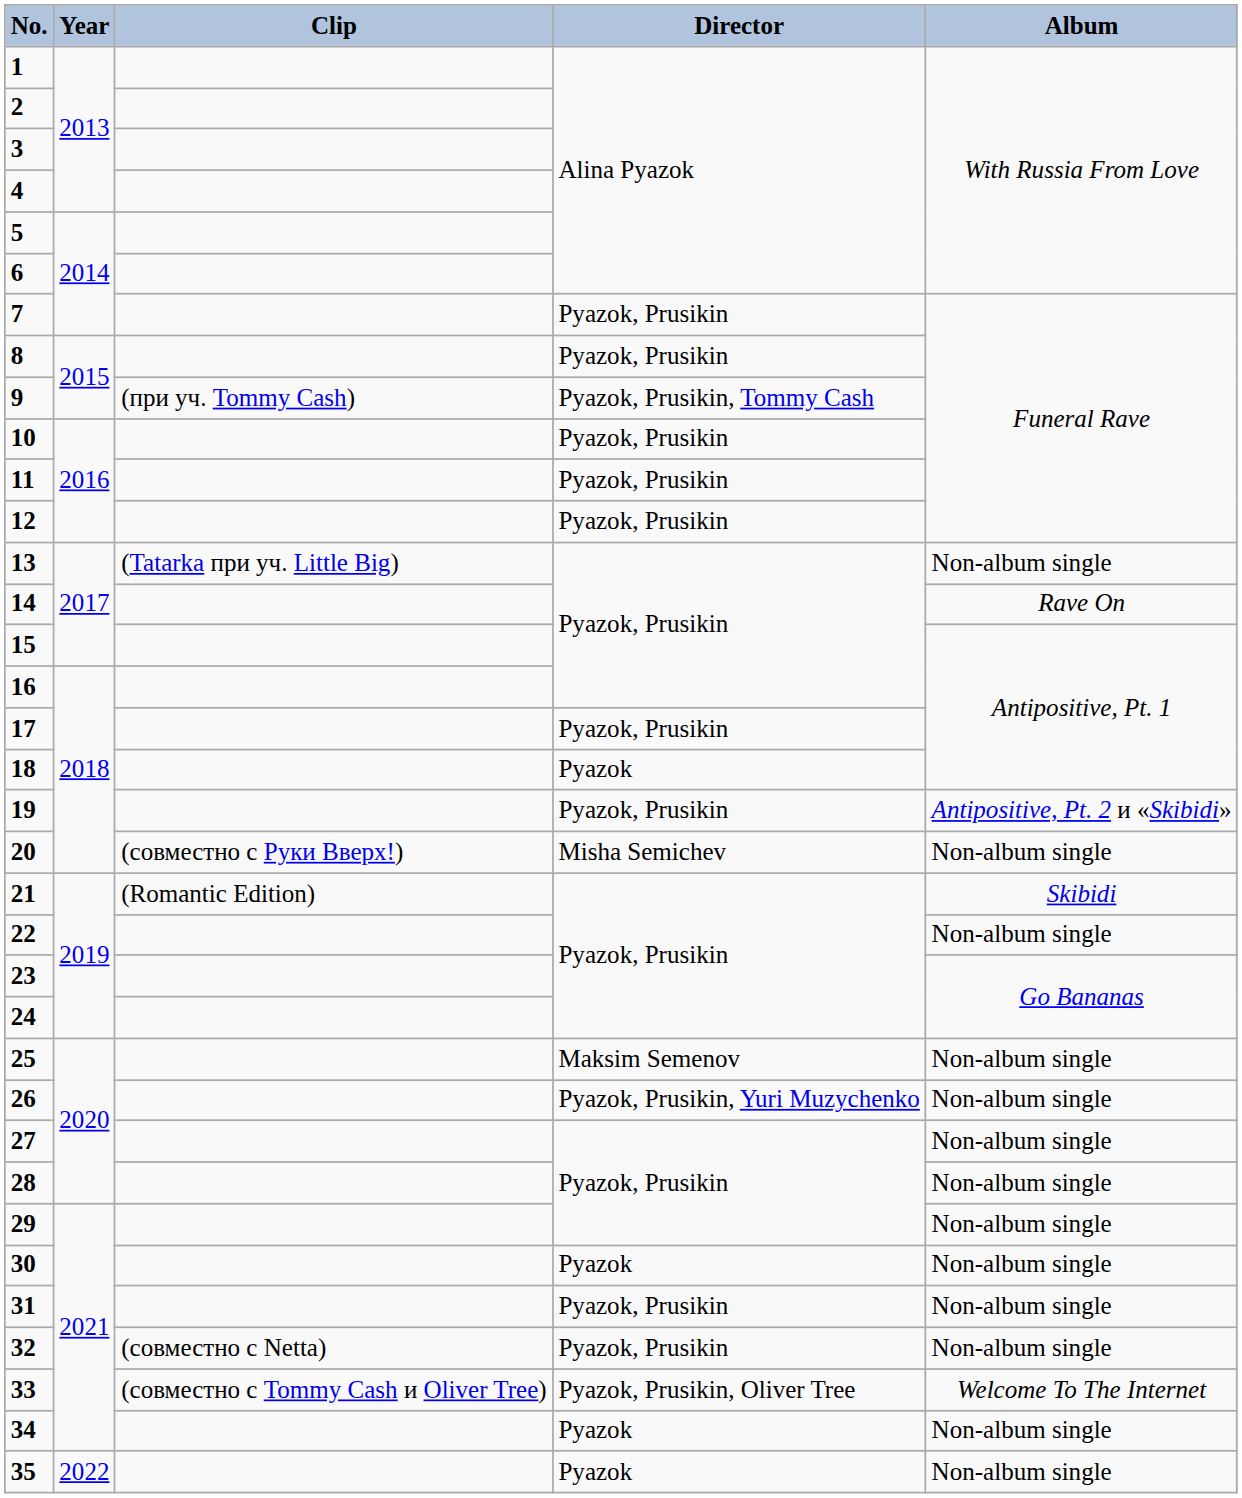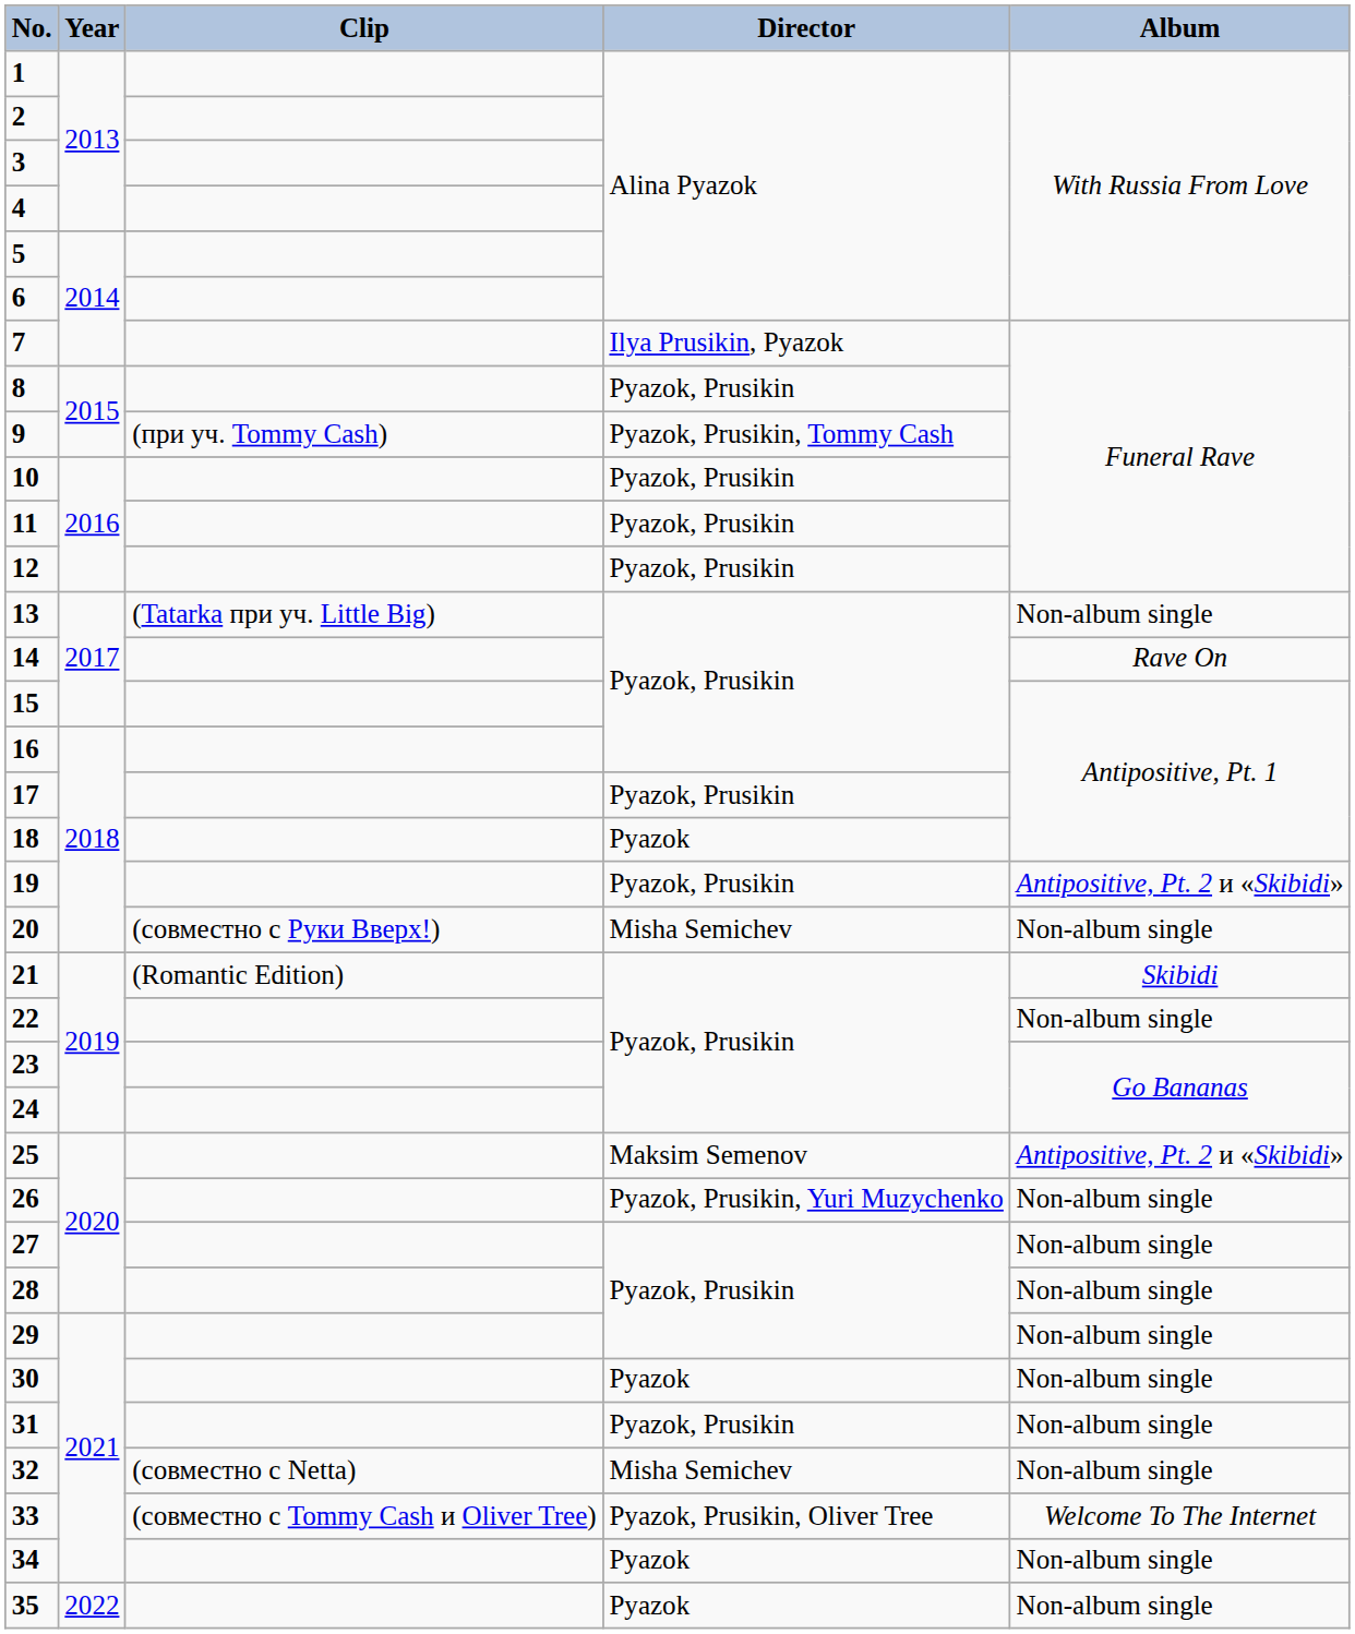 <table class="wikitable" style="font-size: 90%;">
 <tr>
 <th style="background:#B0C4DE;">No.</th>
 <th style="background:#B0C4DE;">Year</th>
 <th style="background:#B0C4DE;">Clip</th>
 <th style="background:#B0C4DE;">Director</th>
 <th style="background:#B0C4DE;">Album</th>
 </tr>
 <tr>
 <td><strong>1</strong></td>
 <td rowspan="4"><a href='#'>2013</a></td>
 <td></td>
 <td rowspan="6">Alina Pyazok</td>
 <td rowspan="6" align="center"><em>With Russia From Love</em></td>
 </tr>
 <tr>
 <td><strong>2</strong></td>
 <td></td>
 </tr>
 <tr>
 <td><strong>3</strong></td>
 <td></td>
 </tr>
 <tr>
 <td><strong>4</strong></td>
 <td></td>
 </tr>
 <tr>
 <td><strong>5</strong></td>
 <td rowspan="3"><a href='#'>2014</a></td>
 <td></td>
 </tr>
 <tr>
 <td><strong>6</strong></td>
 <td></td>
 </tr>
 <tr>
 <td><strong>7</strong></td>
 <td></td>
-<td>Pyazok, Prusikin</td>
+<td rowspan="1"><a href='#'>Ilya Prusikin</a>, Pyazok</td>
 <td rowspan="6" align="center"><em>Funeral Rave</em></td>
 </tr>
 <tr>
 <td><strong>8</strong></td>
 <td rowspan="2"><a href='#'>2015</a></td>
 <td></td>
 <td rowspan="1">Pyazok, Prusikin</td>
 </tr>
 <tr>
 <td><strong>9</strong></td>
 <td> (при уч. <a href='#'>Tommy Cash</a>)</td>
 <td rowspan="1">Pyazok, Prusikin, <a href='#'>Tommy Cash</a></td>
 </tr>
 <tr>
 <td><strong>10</strong></td>
 <td rowspan="3"><a href='#'>2016</a></td>
 <td></td>
 <td rowspan="1">Pyazok, Prusikin</td>
 </tr>
 <tr>
 <td><strong>11</strong></td>
 <td></td>
 <td rowspan="1">Pyazok, Prusikin</td>
 </tr>
 <tr>
 <td><strong>12</strong></td>
 <td></td>
 <td rowspan="1">Pyazok, Prusikin</td>
 </tr>
 <tr>
 <td><strong>13</strong></td>
 <td rowspan="3"><a href='#'>2017</a></td>
 <td> (<a href='#'>Tatarka</a> при уч. <a href='#'>Little Big</a>)</td>
 <td rowspan="4">Pyazok, Prusikin</td>
 <td>Non-album single</td>
 </tr>
 <tr>
 <td><strong>14</strong></td>
 <td></td>
 <td align="center"><em>Rave On</em></td>
 </tr>
 <tr>
 <td><strong>15</strong></td>
 <td></td>
 <td rowspan="4" align="center"><em>Antipositive, Pt. 1</em></td>
 </tr>
 <tr>
 <td><strong>16</strong></td>
 <td rowspan="5"><a href='#'>2018</a></td>
 <td></td>
 </tr>
 <tr>
 <td><strong>17</strong></td>
 <td></td>
 <td rowspan="1">Pyazok, Prusikin</td>
 </tr>
 <tr>
 <td><strong>18</strong></td>
 <td></td>
 <td rowspan="1">Pyazok</td>
 </tr>
 <tr>
 <td><strong>19</strong></td>
 <td></td>
 <td rowspan="1">Pyazok, Prusikin</td>
 <td align="center"><em><a href='#'>Antipositive, Pt. 2</a></em> и «<em><a href='#'>Skibidi</a></em>»</td>
 </tr>
 <tr>
 <td><strong>20</strong></td>
 <td> (совместно с <a href='#'>Руки Вверх!</a>)</td>
 <td rowspan="1">Misha Semichev</td>
 <td>Non-album single</td>
 </tr>
 <tr>
 <td><strong>21</strong></td>
 <td rowspan="4"><a href='#'>2019</a></td>
 <td> (Romantic Edition)</td>
 <td rowspan="4">Pyazok, Prusikin</td>
 <td align="center"><em><a href='#'>Skibidi</a></em></td>
 </tr>
 <tr>
 <td><strong>22</strong></td>
 <td></td>
 <td>Non-album single</td>
 </tr>
 <tr>
 <td><strong>23</strong></td>
 <td></td>
 <td rowspan="2" align="center"><em><a href='#'>Go Bananas</a></em></td>
 </tr>
 <tr>
 <td><strong>24</strong></td>
 <td></td>
 </tr>
 <tr>
 <td><strong>25</strong></td>
 <td rowspan="4"><a href='#'>2020</a></td>
 <td></td>
 <td rowspan="1">Maksim Semenov</td>
-<td>Non-album single</td>
+<td align="center"><em><a href='#'>Antipositive, Pt. 2</a></em> и «<em><a href='#'>Skibidi</a></em>»</td>
 </tr>
 <tr>
 <td><strong>26</strong></td>
 <td></td>
 <td>Pyazok, Prusikin, <a href='#'>Yuri Muzychenko</a></td>
 <td>Non-album single</td>
 </tr>
 <tr>
 <td><strong>27</strong></td>
 <td></td>
 <td rowspan="3">Pyazok, Prusikin</td>
 <td>Non-album single</td>
 </tr>
 <tr>
 <td><strong>28</strong></td>
 <td></td>
 <td>Non-album single</td>
 </tr>
 <tr>
 <td><strong>29</strong></td>
 <td rowspan="6"><a href='#'>2021</a></td>
 <td></td>
 <td>Non-album single</td>
 </tr>
 <tr>
 <td><strong>30</strong></td>
 <td></td>
 <td>Pyazok</td>
 <td>Non-album single</td>
 </tr>
 <tr>
 <td><strong>31</strong></td>
 <td></td>
 <td>Pyazok, Prusikin</td>
 <td>Non-album single</td>
 </tr>
 <tr>
 <td><strong>32</strong></td>
 <td> (совместно с  Netta)</td>
-<td>Pyazok, Prusikin</td>
+<td rowspan="1">Misha Semichev</td>
 <td>Non-album single</td>
 </tr>
 <tr>
 <td><strong>33</strong></td>
 <td> (совместно с  <a href='#'>Tommy Cash</a> и <a href='#'>Oliver Tree</a>)</td>
 <td>Pyazok, Prusikin, Oliver Tree</td>
 <td align="center"><em>Welcome To The Internet</em></td>
 </tr>
 <tr>
 <td><strong>34</strong></td>
 <td></td>
 <td>Pyazok</td>
 <td>Non-album single</td>
 </tr>
 <tr>
 <td><strong>35</strong></td>
 <td><a href='#'>2022</a></td>
 <td></td>
 <td rowspan="1">Pyazok</td>
 <td>Non-album single</td>
 </tr>
 </table>
